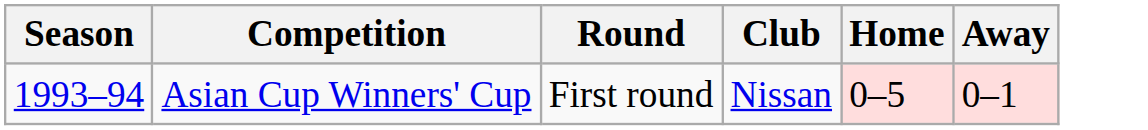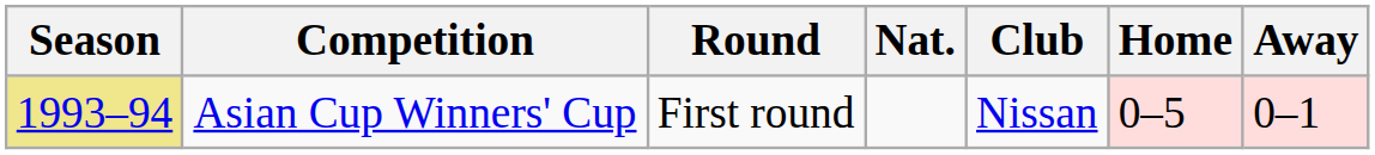 <table class="wikitable">
 <tr>
 <th>Season</th>
 <th>Competition</th>
 <th>Round</th>
+<th>Nat.</th>
 <th>Club</th>
 <th>Home</th>
 <th>Away</th>
 </tr>
 <tr>
-<td><a href='#'>1993–94</a></td>
+<td style="background: khaki;"><a href='#'>1993–94</a></td>
 <td><a href='#'>Asian Cup Winners' Cup</a></td>
 <td>First round</td>
+<td></td>
 <td><a href='#'>Nissan</a></td>
 <td style="background:#fdd;">0–5</td>
 <td style="background:#fdd;">0–1</td>
 </tr>
 </table>
